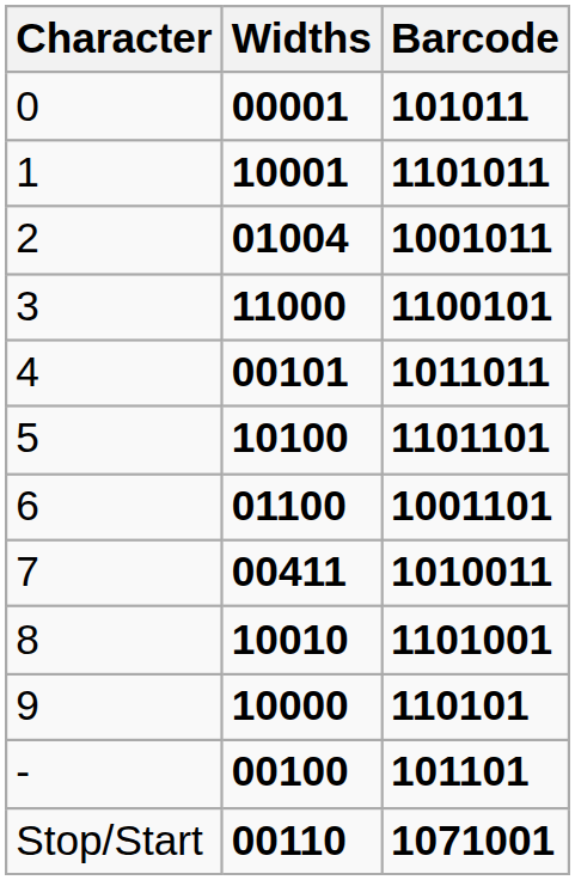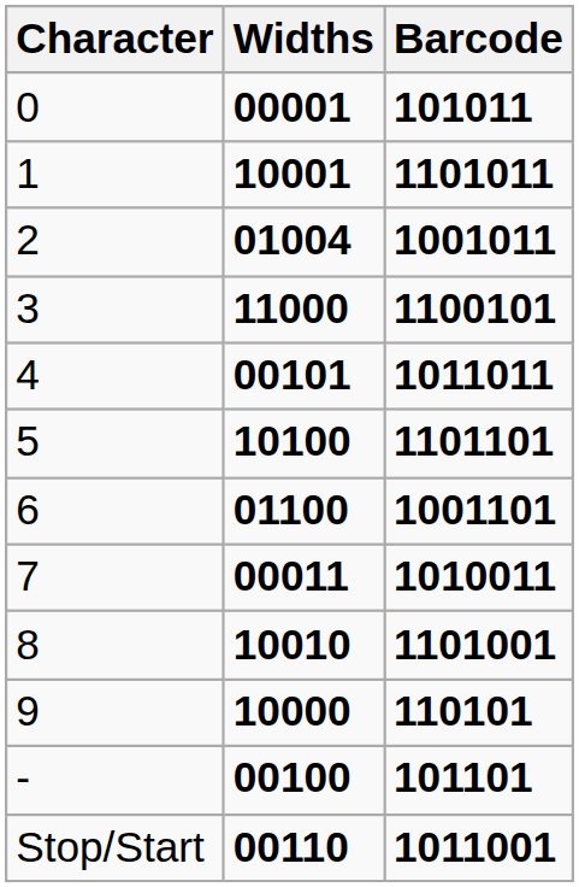 <table class="wikitable sortable">
 <tr>
 <th>Character</th>
 <th>Widths</th>
 <th>Barcode</th>
 </tr>
 <tr>
 <td>0</td>
 <td><strong>00001</strong></td>
 <td><strong>101011</strong></td>
 </tr>
 <tr>
 <td>1</td>
 <td><strong>10001</strong></td>
 <td><strong>1101011</strong></td>
 </tr>
 <tr>
 <td>2</td>
 <td><strong>01004</strong></td>
 <td><strong>1001011</strong></td>
 </tr>
 <tr>
 <td>3</td>
 <td><strong>11000</strong></td>
 <td><strong>1100101</strong></td>
 </tr>
 <tr>
 <td>4</td>
 <td><strong>00101</strong></td>
 <td><strong>1011011</strong></td>
 </tr>
 <tr>
 <td>5</td>
 <td><strong>10100</strong></td>
 <td><strong>1101101</strong></td>
 </tr>
 <tr>
 <td>6</td>
 <td><strong>01100</strong></td>
 <td><strong>1001101</strong></td>
 </tr>
 <tr>
 <td>7</td>
-<td><strong>00411</strong></td>
+<td><strong>00011</strong></td>
 <td><strong>1010011</strong></td>
 </tr>
 <tr>
 <td>8</td>
 <td><strong>10010</strong></td>
 <td><strong>1101001</strong></td>
 </tr>
 <tr>
 <td>9</td>
 <td><strong>10000</strong></td>
 <td><strong>110101</strong></td>
 </tr>
 <tr>
 <td>-</td>
 <td><strong>00100</strong></td>
 <td><strong>101101</strong></td>
 </tr>
 <tr>
 <td>Stop/Start</td>
 <td><strong>00110</strong></td>
-<td><strong>1071001</strong></td>
+<td><strong>1011001</strong></td>
 </tr>
 </table>
